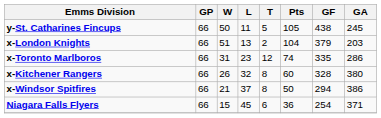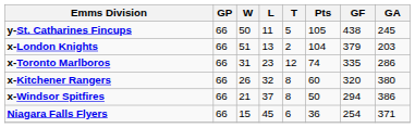 <table class="wikitable">
 <tr>
 <th bgcolor="#DDDDFF" width="45%">Emms Division</th>
 <th bgcolor="#DDDDFF" width="5%">GP</th>
 <th bgcolor="#DDDDFF" width="5%">W</th>
 <th bgcolor="#DDDDFF" width="5%">L</th>
 <th bgcolor="#DDDDFF" width="5%">T</th>
 <th bgcolor="#DDDDFF" width="7.5%">Pts</th>
 <th bgcolor="#DDDDFF" width="7.5%">GF</th>
 <th bgcolor="#DDDDFF" width="7.5%">GA</th>
 </tr>
 <tr>
 <td><strong>y-<a href='#'>St. Catharines Fincups</a></strong></td>
 <td>66</td>
 <td>50</td>
 <td>11</td>
 <td>5</td>
 <td>105</td>
 <td>438</td>
 <td>245</td>
 </tr>
 <tr>
 <td><strong>x-<a href='#'>London Knights</a></strong></td>
 <td>66</td>
 <td>51</td>
 <td>13</td>
 <td>2</td>
 <td>104</td>
 <td>379</td>
 <td>203</td>
 </tr>
 <tr>
 <td><strong>x-<a href='#'>Toronto Marlboros</a></strong></td>
 <td>66</td>
 <td>31</td>
 <td>23</td>
 <td>12</td>
 <td>74</td>
 <td>335</td>
 <td>286</td>
 </tr>
 <tr>
 <td><strong>x-<a href='#'>Kitchener Rangers</a></strong></td>
 <td>66</td>
 <td>26</td>
 <td>32</td>
 <td>8</td>
 <td>60</td>
-<td>328</td>
+<td>320</td>
 <td>380</td>
 </tr>
 <tr>
 <td><strong>x-<a href='#'>Windsor Spitfires</a></strong></td>
 <td>66</td>
 <td>21</td>
 <td>37</td>
 <td>8</td>
 <td>50</td>
 <td>294</td>
 <td>386</td>
 </tr>
 <tr>
 <td><strong><a href='#'>Niagara Falls Flyers</a></strong></td>
 <td>66</td>
 <td>15</td>
 <td>45</td>
 <td>6</td>
 <td>36</td>
 <td>254</td>
 <td>371</td>
 </tr>
 <tr>
 </tr>
 </table>
